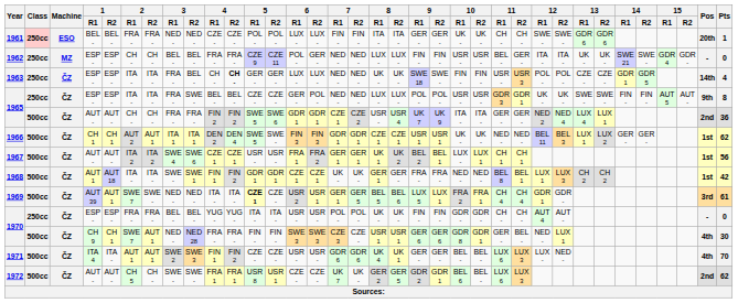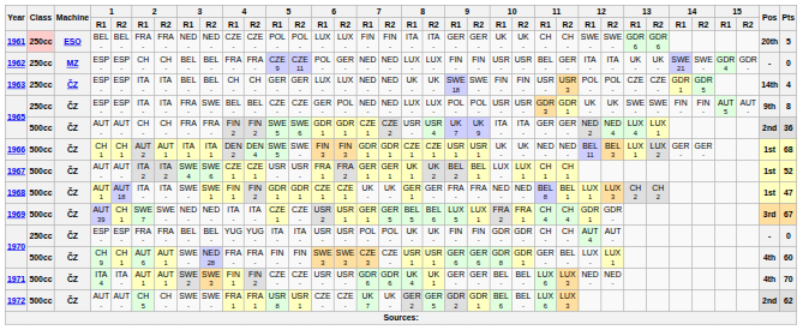 <table class="wikitable" style="text-align:center; font-size:70%">
 <tr>
 <th valign="middle" rowspan=2>Year</th>
 <th valign="middle" rowspan=2>Class</th>
 <th valign="middle" rowspan=2>Machine</th>
 <th colspan=2>1</th>
 <th colspan=2>2</th>
 <th colspan=2>3</th>
 <th colspan=2>4</th>
 <th colspan=2>5</th>
 <th colspan=2>6</th>
 <th colspan=2>7</th>
 <th colspan=2>8</th>
 <th colspan=2>9</th>
 <th colspan=2>10</th>
 <th colspan=2>11</th>
 <th colspan=2>12</th>
 <th colspan=2>13</th>
 <th colspan=2>14</th>
 <th colspan=2>15</th>
 <th rowspan=2>Pos</th>
 <th rowspan=2>Pts</th>
 </tr>
 <tr>
 <th>R1</th>
 <th>R2</th>
 <th>R1</th>
 <th>R2</th>
 <th>R1</th>
 <th>R2</th>
 <th>R1</th>
 <th>R2</th>
 <th>R1</th>
 <th>R2</th>
 <th>R1</th>
 <th>R2</th>
 <th>R1</th>
 <th>R2</th>
 <th>R1</th>
 <th>R2</th>
 <th>R1</th>
 <th>R2</th>
 <th>R1</th>
 <th>R2</th>
 <th>R1</th>
 <th>R2</th>
 <th>R1</th>
 <th>R2</th>
 <th>R1</th>
 <th>R2</th>
 <th>R1</th>
 <th>R2</th>
 <th>R1</th>
 <th>R2</th>
 </tr>
 <tr>
 <th><a href='#'>1961</a></th>
 <th style="background:#fcc;">250cc</th>
 <th><a href='#'>ESO</a></th>
 <td>BEL<br><small>-</small></td>
 <td>BEL<br><small>-</small></td>
 <td>FRA<br><small>-</small></td>
 <td>FRA<br><small>-</small></td>
 <td>NED<br><small>-</small></td>
 <td>NED<br><small>-</small></td>
 <td>CZE<br><small>-</small></td>
 <td>CZE<br><small>-</small></td>
 <td>POL<br><small>-</small></td>
 <td>POL<br><small>-</small></td>
 <td>LUX<br><small>-</small></td>
 <td>LUX<br><small>-</small></td>
 <td>FIN<br><small>-</small></td>
 <td>FIN<br><small>-</small></td>
 <td>ITA<br><small>-</small></td>
 <td>ITA<br><small>-</small></td>
 <td>GER<br><small>-</small></td>
 <td>GER<br><small>-</small></td>
 <td>UK<br><small>-</small></td>
 <td>UK<br><small>-</small></td>
 <td>CH<br><small>-</small></td>
 <td>CH<br><small>-</small></td>
 <td>SWE<br><small>-</small></td>
 <td>SWE<br><small>-</small></td>
 <td style="background:#dfffdf;">GDR<br><small>6</small></td>
 <td style="background:#dfffdf;">GDR<br><small>6</small></td>
 <td></td>
 <td></td>
 <td></td>
 <td></td>
 <th>20th</th>
-<th>1</th>
+<th>5</th>
 </tr>
 <tr>
 <th><a href='#'>1962</a></th>
 <th>250cc</th>
 <th><a href='#'>MZ</a></th>
 <td>ESP<br><small>-</small></td>
 <td>ESP<br><small>-</small></td>
 <td>CH<br><small>-</small></td>
 <td>CH<br><small>-</small></td>
 <td>BEL<br><small>-</small></td>
 <td>BEL<br><small>-</small></td>
 <td>FRA<br><small>-</small></td>
 <td>FRA<br><small>-</small></td>
 <td style="background:#cfcfff;">CZE<br><small>9</small></td>
 <td style="background:#cfcfff;">CZE<br><small>11</small></td>
 <td>POL<br><small>-</small></td>
 <td>GER<br><small>-</small></td>
 <td>NED<br><small>-</small></td>
 <td>NED<br><small>-</small></td>
 <td>LUX<br><small>-</small></td>
 <td>LUX<br><small>-</small></td>
 <td>FIN<br><small>-</small></td>
 <td>FIN<br><small>-</small></td>
 <td>USR<br><small>-</small></td>
 <td>USR<br><small>-</small></td>
 <td>BEL<br><small>-</small></td>
 <td>GER<br><small>-</small></td>
 <td>ITA<br><small>-</small></td>
 <td>ITA<br><small>-</small></td>
 <td>UK<br><small>-</small></td>
 <td>UK<br><small>-</small></td>
 <td style="background:#cfcfff;">SWE<br><small>21</small></td>
 <td>SWE<br><small>-</small></td>
 <td style="background:#dfffdf;">GDR<br><small>4</small></td>
 <td>GDR<br><small>-</small></td>
 <th>-</th>
 <th>0</th>
 </tr>
 <tr>
 <th><a href='#'>1963</a></th>
 <th>250cc</th>
 <th><a href='#'>ČZ</a></th>
 <td>ESP<br><small>-</small></td>
 <td>ESP<br><small>-</small></td>
 <td>ITA<br><small>-</small></td>
 <td>ITA<br><small>-</small></td>
-<td>FRA<br><small>-</small></td>
+<td>BEL<br><small>-</small></td>
 <td>BEL<br><small>-</small></td>
 <td>CH<br><small>-</small></td>
-<td><strong>CH<br><small>-</small></strong></td>
+<td>CH<br><small>-</small></td>
 <td>GER<br><small>-</small></td>
 <td>GER<br><small>-</small></td>
 <td>LUX<br><small>-</small></td>
 <td>LUX<br><small>-</small></td>
 <td>NED<br><small>-</small></td>
 <td>NED<br><small>-</small></td>
 <td>UK<br><small>-</small></td>
 <td>UK<br><small>-</small></td>
 <td style="background:#cfcfff;">SWE<br><small>18</small></td>
 <td>SWE<br><small>-</small></td>
 <td>FIN<br><small>-</small></td>
 <td>FIN<br><small>-</small></td>
 <td>USR<br><small>-</small></td>
 <td style="background:#ffdf9f;">USR<br><small>3</small></td>
 <td>POL<br><small>-</small></td>
 <td>POL<br><small>-</small></td>
 <td>CZE<br><small>-</small></td>
 <td>CZE<br><small>-</small></td>
 <td style="background:#ffffbf;">GDR<br><small>1</small></td>
 <td style="background:#dfffdf;">GDR<br><small>5</small></td>
 <td></td>
 <td></td>
 <th>14th</th>
 <th>4</th>
 </tr>
 <tr>
 <th rowspan=2><a href='#'>1965</a></th>
 <th>250cc</th>
 <th>ČZ</th>
 <td>ESP<br><small>-</small></td>
 <td>ESP<br><small>-</small></td>
 <td>ITA<br><small>-</small></td>
 <td>ITA<br><small>-</small></td>
 <td>FRA<br><small>-</small></td>
 <td>SWE<br><small>-</small></td>
 <td>BEL<br><small>-</small></td>
 <td>BEL<br><small>-</small></td>
 <td>CZE<br><small>-</small></td>
 <td>CZE<br><small>-</small></td>
 <td>GER<br><small>-</small></td>
 <td>POL<br><small>-</small></td>
 <td>NED<br><small>-</small></td>
 <td>NED<br><small>-</small></td>
 <td>LUX<br><small>-</small></td>
 <td>LUX<br><small>-</small></td>
 <td>POL<br><small>-</small></td>
 <td>POL<br><small>-</small></td>
 <td>USR<br><small>-</small></td>
 <td>USR<br><small>-</small></td>
 <td style="background:#ffdf9f;">GDR<br><small>3</small></td>
 <td style="background:#ffffbf;">GDR<br><small>1</small></td>
 <td>UK<br><small>-</small></td>
 <td>UK<br><small>-</small></td>
 <td>SWE<br><small>-</small></td>
 <td>SWE<br><small>-</small></td>
 <td>FIN<br><small>-</small></td>
 <td>FIN<br><small>-</small></td>
 <td style="background:#dfffdf;">AUT<br><small>5</small></td>
 <td>AUT<br><small>-</small></td>
 <th>9th</th>
 <th>8</th>
 </tr>
 <tr>
 <th>500cc</th>
 <th>ČZ</th>
 <td>AUT<br><small>-</small></td>
 <td>AUT<br><small>-</small></td>
 <td>CH<br><small>-</small></td>
 <td>CH<br><small>-</small></td>
 <td>FRA<br><small>-</small></td>
 <td>FRA<br><small>-</small></td>
 <td style="background:#dfdfdf;">FIN<br><small>2</small></td>
 <td style="background:#dfdfdf;">FIN<br><small>2</small></td>
 <td style="background:#dfffdf;">SWE<br><small>5</small></td>
 <td style="background:#dfffdf;">SWE<br><small>6</small></td>
 <td style="background:#ffffbf;">GDR<br><small>1</small></td>
 <td style="background:#ffffbf;">GDR<br><small>1</small></td>
 <td style="background:#ffffbf;">CZE<br><small>1</small></td>
 <td style="background:#dfdfdf;">CZE<br><small>2</small></td>
 <td>USR<br><small>-</small></td>
 <td style="background:#dfffdf;">USR<br><small>4</small></td>
 <td style="background:#cfcfff;">UK<br><small>7</small></td>
 <td style="background:#cfcfff;">UK<br><small>9</small></td>
 <td>ITA<br><small>-</small></td>
 <td>ITA<br><small>-</small></td>
 <td>GER<br><small>-</small></td>
 <td>GER<br><small>-</small></td>
 <td style="background:#dfdfdf;">NED<br><small>2</small></td>
 <td style="background:#dfffdf;">NED<br><small>4</small></td>
 <td style="background:#dfffdf;">LUX<br><small>4</small></td>
 <td style="background:#ffffbf;">LUX<br><small>1</small></td>
 <td></td>
 <td></td>
 <td></td>
 <td></td>
 <th style="background:#DFDFDF;">2nd</th>
 <th style="background:#DFDFDF;">36</th>
 </tr>
 <tr>
 <th><a href='#'>1966</a></th>
 <th>500cc</th>
 <th>ČZ</th>
 <td style="background:#ffffbf;">CH<br><small>1</small></td>
 <td style="background:#ffffbf;">CH<br><small>1</small></td>
 <td style="background:#dfdfdf;">AUT<br><small>2</small></td>
 <td style="background:#ffffbf;">AUT<br><small>1</small></td>
 <td style="background:#ffffbf;">ITA<br><small>1</small></td>
 <td style="background:#ffffbf;">ITA<br><small>1</small></td>
 <td style="background:#dfdfdf;">DEN<br><small>2</small></td>
 <td style="background:#dfffdf;">DEN<br><small>4</small></td>
 <td style="background:#dfffdf;">SWE<br><small>5</small></td>
 <td>SWE<br><small>-</small></td>
 <td style="background:#ffdf9f;">FIN<br><small>3</small></td>
 <td style="background:#ffdf9f;">FIN<br><small>3</small></td>
 <td style="background:#ffffbf;">GDR<br><small>1</small></td>
 <td style="background:#ffffbf;">GDR<br><small>1</small></td>
 <td style="background:#ffffbf;">CZE<br><small>1</small></td>
 <td style="background:#ffffbf;">CZE<br><small>1</small></td>
 <td style="background:#ffffbf;">USR<br><small>1</small></td>
 <td style="background:#ffffbf;">USR<br><small>1</small></td>
 <td>UK<br><small>-</small></td>
 <td>UK<br><small>-</small></td>
 <td>NED<br><small>-</small></td>
 <td>NED<br><small>-</small></td>
 <td style="background:#cfcfff;">BEL<br><small>11</small></td>
 <td style="background:#ffdf9f;">BEL<br><small>3</small></td>
 <td style="background:#ffffbf;">LUX<br><small>1</small></td>
 <td style="background:#dfdfdf;">LUX<br><small>2</small></td>
 <td>GER<br><small>-</small></td>
 <td>GER<br><small>-</small></td>
 <td></td>
 <td></td>
 <th style="background:#FFFFBF;">1st</th>
-<th style="background:#FFFFBF;">62</th>
+<th style="background:#FFFFBF;">68</th>
 </tr>
 <tr>
 <th><a href='#'>1967</a></th>
 <th>500cc</th>
 <th>ČZ</th>
 <td>AUT<br><small>-</small></td>
 <td>AUT<br><small>-</small></td>
 <td style="background:#dfdfdf;">ITA<br><small>2</small></td>
 <td style="background:#dfdfdf;">ITA<br><small>2</small></td>
 <td style="background:#dfffdf;">SWE<br><small>4</small></td>
 <td style="background:#dfffdf;">SWE<br><small>6</small></td>
 <td style="background:#ffffbf;">CZE<br><small>1</small></td>
 <td style="background:#ffffbf;">CZE<br><small>1</small></td>
 <td>USR<br><small>-</small></td>
 <td>USR<br><small>-</small></td>
 <td style="background:#ffffbf;">FRA<br><small>1</small></td>
 <td style="background:#dfdfdf;">FRA<br><small>2</small></td>
 <td style="background:#ffffbf;">GER<br><small>1</small></td>
 <td style="background:#ffffbf;">GER<br><small>1</small></td>
 <td style="background:#ffffbf;">UK<br><small>1</small></td>
 <td style="background:#dfdfdf;">UK<br><small>2</small></td>
 <td style="background:#dfdfdf;">BEL<br><small>2</small></td>
 <td style="background:#ffffbf;">BEL<br><small>1</small></td>
 <td>LUX<br><small>-</small></td>
 <td style="background:#ffffbf;">LUX<br><small>1</small></td>
 <td style="background:#ffffbf;">CH<br><small>1</small></td>
 <td style="background:#ffffbf;">CH<br><small>1</small></td>
 <td></td>
 <td></td>
 <td></td>
 <td></td>
 <td></td>
 <td></td>
 <td></td>
 <td></td>
 <th style="background:#FFFFBF;">1st</th>
-<th style="background:#FFFFBF;">56</th>
+<th style="background:#FFFFBF;">52</th>
 </tr>
 <tr>
 <th><a href='#'>1968</a></th>
 <th>500cc</th>
 <th>ČZ</th>
 <td style="background:#ffffbf;">AUT<br><small>1</small></td>
 <td style="background:#cfcfff;">AUT<br><small>18</small></td>
 <td>ITA<br><small>-</small></td>
 <td>ITA<br><small>-</small></td>
 <td>SWE<br><small>-</small></td>
 <td style="background:#ffffbf;">SWE<br><small>1</small></td>
 <td style="background:#ffffbf;">FIN<br><small>1</small></td>
 <td style="background:#dfdfdf;">FIN<br><small>2</small></td>
 <td style="background:#ffffbf;">GDR<br><small>1</small></td>
 <td style="background:#ffffbf;">GDR<br><small>1</small></td>
 <td style="background:#ffffbf;">CZE<br><small>1</small></td>
 <td style="background:#ffffbf;">CZE<br><small>1</small></td>
 <td>UK<br><small>-</small></td>
 <td>UK<br><small>-</small></td>
 <td style="background:#ffffbf;">GER<br><small>1</small></td>
 <td>GER<br><small>-</small></td>
 <td>FRA<br><small>-</small></td>
 <td>FRA<br><small>-</small></td>
 <td>NED<br><small>-</small></td>
 <td>NED<br><small>-</small></td>
 <td style="background:#cfcfff;">BEL<br><small>8</small></td>
 <td style="background:#ffffbf;">BEL<br><small>1</small></td>
 <td style="background:#ffffbf;">LUX<br><small>1</small></td>
 <td style="background:#ffdf9f;">LUX<br><small>3</small></td>
 <td style="background:#dfdfdf;">CH<br><small>2</small></td>
 <td style="background:#dfdfdf;">CH<br><small>2</small></td>
 <td></td>
 <td></td>
 <td></td>
 <td></td>
 <th style="background:#FFFFBF;">1st</th>
-<th style="background:#FFFFBF;">42</th>
+<th style="background:#FFFFBF;">47</th>
 </tr>
 <tr>
 <th><a href='#'>1969</a></th>
 <th>500cc</th>
 <th>ČZ</th>
 <td style="background:#cfcfff;">AUT<br><small>39</small></td>
-<td style="background:#ffffbf;">AUT<br><small>1</small></td>
+<td style="background:#ffffbf;">CH<br><small>1</small></td>
 <td style="background:#dfffdf;">SWE<br><small>7</small></td>
 <td>SWE<br><small>-</small></td>
 <td>NED<br><small>-</small></td>
 <td>NED<br><small>-</small></td>
 <td>ITA<br><small>-</small></td>
 <td>ITA<br><small>-</small></td>
-<td style="background:#ffffbf;"><strong>CZE<br><small>1</small></strong></td>
+<td style="background:#ffffbf;">CZE<br><small>1</small></td>
 <td>CZE<br><small>-</small></td>
 <td style="background:#dfdfdf;">USR<br><small>2</small></td>
 <td style="background:#ffffbf;">USR<br><small>1</small></td>
 <td style="background:#ffffbf;">GER<br><small>1</small></td>
 <td style="background:#dfffdf;">GER<br><small>5</small></td>
 <td style="background:#dfffdf;">BEL<br><small>5</small></td>
 <td style="background:#dfffdf;">BEL<br><small>6</small></td>
 <td style="background:#dfffdf;">LUX<br><small>5</small></td>
 <td style="background:#ffffbf;">LUX<br><small>1</small></td>
 <td style="background:#dfdfdf;">FRA<br><small>2</small></td>
 <td style="background:#ffffbf;">FRA<br><small>1</small></td>
 <td style="background:#dfffdf;">CH<br><small>4</small></td>
 <td style="background:#dfffdf;">CH<br><small>4</small></td>
 <td style="background:#ffffbf;">GDR<br><small>1</small></td>
 <td>GDR<br><small>-</small></td>
 <td></td>
 <td></td>
 <td></td>
 <td></td>
 <td></td>
 <td></td>
 <th style="background:#FFDF9F;">3rd</th>
-<th style="background:#FFDF9F;">61</th>
+<th style="background:#FFDF9F;">67</th>
 </tr>
 <tr>
 <th rowspan=2><a href='#'>1970</a></th>
 <th>250cc</th>
 <th>ČZ</th>
 <td>ESP<br><small>-</small></td>
 <td>ESP<br><small>-</small></td>
 <td>FRA<br><small>-</small></td>
 <td>FRA<br><small>-</small></td>
 <td>BEL<br><small>-</small></td>
 <td>BEL<br><small>-</small></td>
 <td>YUG<br><small>-</small></td>
 <td>YUG<br><small>-</small></td>
 <td>ITA<br><small>-</small></td>
 <td>ITA<br><small>-</small></td>
 <td>USR<br><small>-</small></td>
 <td>USR<br><small>-</small></td>
 <td>POL<br><small>-</small></td>
 <td>POL<br><small>-</small></td>
 <td>UK<br><small>-</small></td>
 <td>UK<br><small>-</small></td>
 <td>FIN<br><small>-</small></td>
 <td>FIN<br><small>-</small></td>
 <td>GDR<br><small>-</small></td>
 <td>GDR<br><small>-</small></td>
 <td>CH<br><small>-</small></td>
 <td>CH<br><small>-</small></td>
 <td style="background:#dfffdf;">AUT<br><small>4</small></td>
 <td>AUT<br><small>-</small></td>
 <td></td>
 <td></td>
 <td></td>
 <td></td>
 <td></td>
 <td></td>
 <th>-</th>
 <th>0</th>
 </tr>
 <tr>
 <th>500cc</th>
 <th>ČZ</th>
 <td style="background:#dfffdf;">CH<br><small>9</small></td>
 <td style="background:#ffffbf;">CH<br><small>1</small></td>
-<td style="background:#dfffdf;">SWE<br><small>7</small></td>
+<td style="background:#dfffdf;">AUT<br><small>6</small></td>
 <td style="background:#ffffbf;">AUT<br><small>1</small></td>
-<td>NED<br><small>-</small></td>
+<td>SWE<br><small>-</small></td>
 <td style="background:#cfcfff;">NED<br><small>28</small></td>
 <td>FRA<br><small>-</small></td>
 <td>FRA<br><small>-</small></td>
 <td>FIN<br><small>-</small></td>
 <td>FIN<br><small>-</small></td>
 <td style="background:#ffdf9f;">SWE<br><small>3</small></td>
 <td style="background:#ffdf9f;">SWE<br><small>3</small></td>
 <td style="background:#ffdf9f;">CZE<br><small>3</small></td>
 <td>CZE<br><small>-</small></td>
 <td style="background:#ffffbf;">USR<br><small>1</small></td>
 <td style="background:#ffffbf;">USR<br><small>1</small></td>
 <td style="background:#dfffdf;">GER<br><small>6</small></td>
 <td style="background:#dfffdf;">GER<br><small>6</small></td>
 <td style="background:#dfffdf;">GDR<br><small>8</small></td>
 <td style="background:#ffffbf;">GDR<br><small>1</small></td>
 <td>GER<br><small>-</small></td>
 <td>BEL<br><small>-</small></td>
-<td>NED<br><small>-</small></td>
+<td>LUX<br><small>-</small></td>
 <td style="background:#ffffbf;">LUX<br><small>1</small></td>
 <td></td>
 <td></td>
 <td></td>
 <td></td>
 <td></td>
 <td></td>
 <th>4th</th>
-<th>30</th>
+<th>60</th>
 </tr>
 <tr>
 <th><a href='#'>1971</a></th>
 <th>500cc</th>
 <th>ČZ</th>
 <td style="background:#dfffdf;">ITA<br><small>4</small></td>
 <td>ITA<br><small>-</small></td>
 <td style="background:#ffffbf;">AUT<br><small>1</small></td>
 <td style="background:#ffffbf;">AUT<br><small>1</small></td>
 <td style="background:#dfdfdf;">SWE<br><small>2</small></td>
 <td style="background:#ffdf9f;">SWE<br><small>3</small></td>
 <td style="background:#ffffbf;">FIN<br><small>1</small></td>
 <td style="background:#dfdfdf;">FIN<br><small>2</small></td>
 <td>CZE<br><small>-</small></td>
 <td>CZE<br><small>-</small></td>
 <td>USR<br><small>-</small></td>
 <td>USR<br><small>-</small></td>
 <td style="background:#dfffdf;">GDR<br><small>6</small></td>
 <td style="background:#dfffdf;">GDR<br><small>6</small></td>
 <td style="background:#dfffdf;">UK<br><small>4</small></td>
 <td style="background:#ffffbf;">UK<br><small>1</small></td>
 <td>GER<br><small>-</small></td>
 <td>GER<br><small>-</small></td>
 <td>BEL<br><small>-</small></td>
 <td>BEL<br><small>-</small></td>
 <td style="background:#dfffdf;">LUX<br><small>6</small></td>
 <td style="background:#ffdf9f;">LUX<br><small>3</small></td>
-<td>LUX<br><small>-</small></td>
+<td>NED<br><small>-</small></td>
 <td>NED<br><small>-</small></td>
 <td></td>
 <td></td>
 <td></td>
 <td></td>
 <td></td>
 <td></td>
 <th>4th</th>
 <th>70</th>
 </tr>
 <tr>
 <th><a href='#'>1972</a></th>
 <th>500cc</th>
 <th>ČZ</th>
 <td>AUT<br><small>-</small></td>
 <td>AUT<br><small>-</small></td>
 <td style="background:#dfffdf;">CH<br><small>5</small></td>
 <td>CH<br><small>-</small></td>
 <td>SWE<br><small>-</small></td>
 <td>SWE<br><small>-</small></td>
 <td style="background:#ffffbf;">FRA<br><small>1</small></td>
 <td style="background:#ffffbf;">FRA<br><small>1</small></td>
 <td style="background:#dfffdf;">USR<br><small>8</small></td>
 <td style="background:#ffffbf;">USR<br><small>1</small></td>
 <td>CZE<br><small>-</small></td>
 <td>CZE<br><small>-</small></td>
 <td style="background:#dfffdf;">UK<br><small>7</small></td>
 <td>UK<br><small>-</small></td>
 <td style="background:#dfdfdf;">GER<br><small>2</small></td>
 <td style="background:#dfffdf;">GER<br><small>5</small></td>
 <td style="background:#dfdfdf;">GDR<br><small>2</small></td>
 <td style="background:#ffffbf;">GDR<br><small>1</small></td>
 <td style="background:#dfffdf;">BEL<br><small>6</small></td>
 <td>BEL<br><small>-</small></td>
 <td style="background:#dfffdf;">LUX<br><small>6</small></td>
 <td style="background:#ffdf9f;">LUX<br><small>3</small></td>
 <td></td>
 <td></td>
 <td></td>
 <td></td>
 <td></td>
 <td></td>
 <td></td>
 <td></td>
 <th style="background:#DFDFDF;">2nd</th>
 <th style="background:#DFDFDF;">62</th>
 </tr>
 <tr>
 <th colspan=35>Sources:</th>
 </tr>
 </table>
